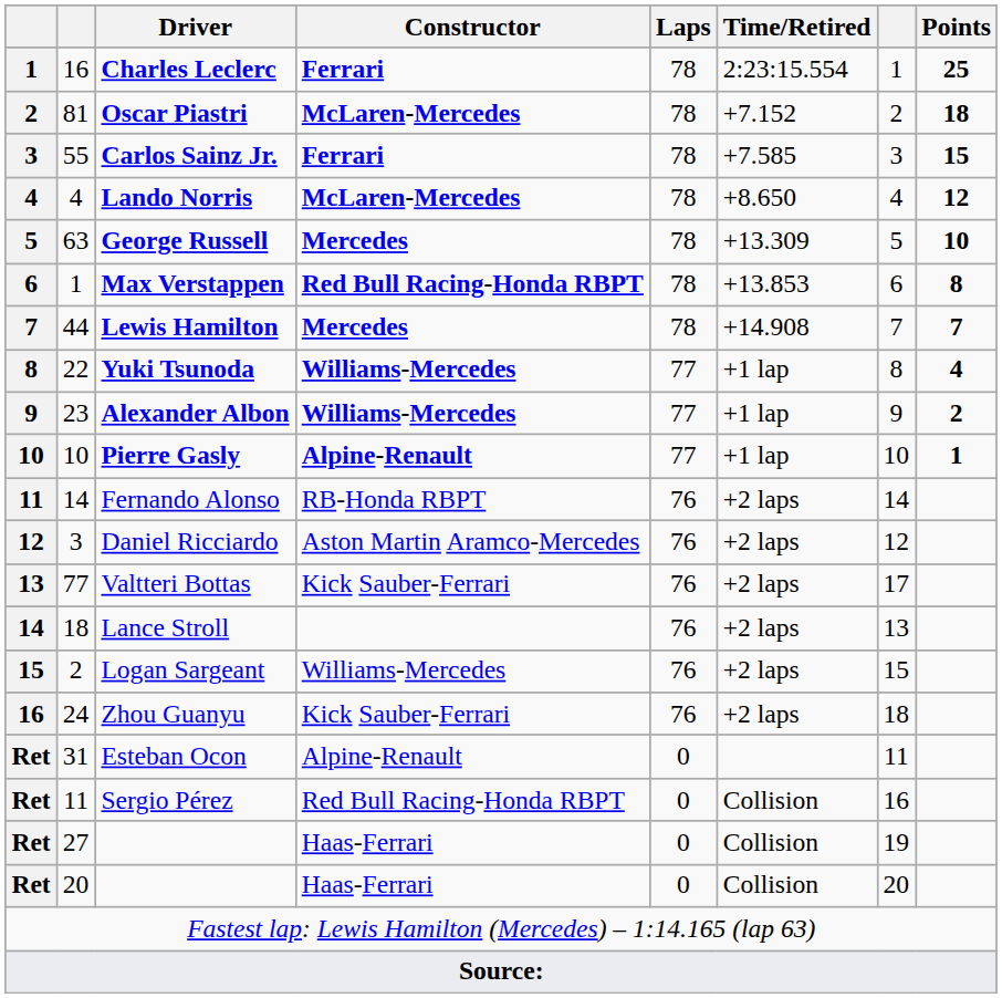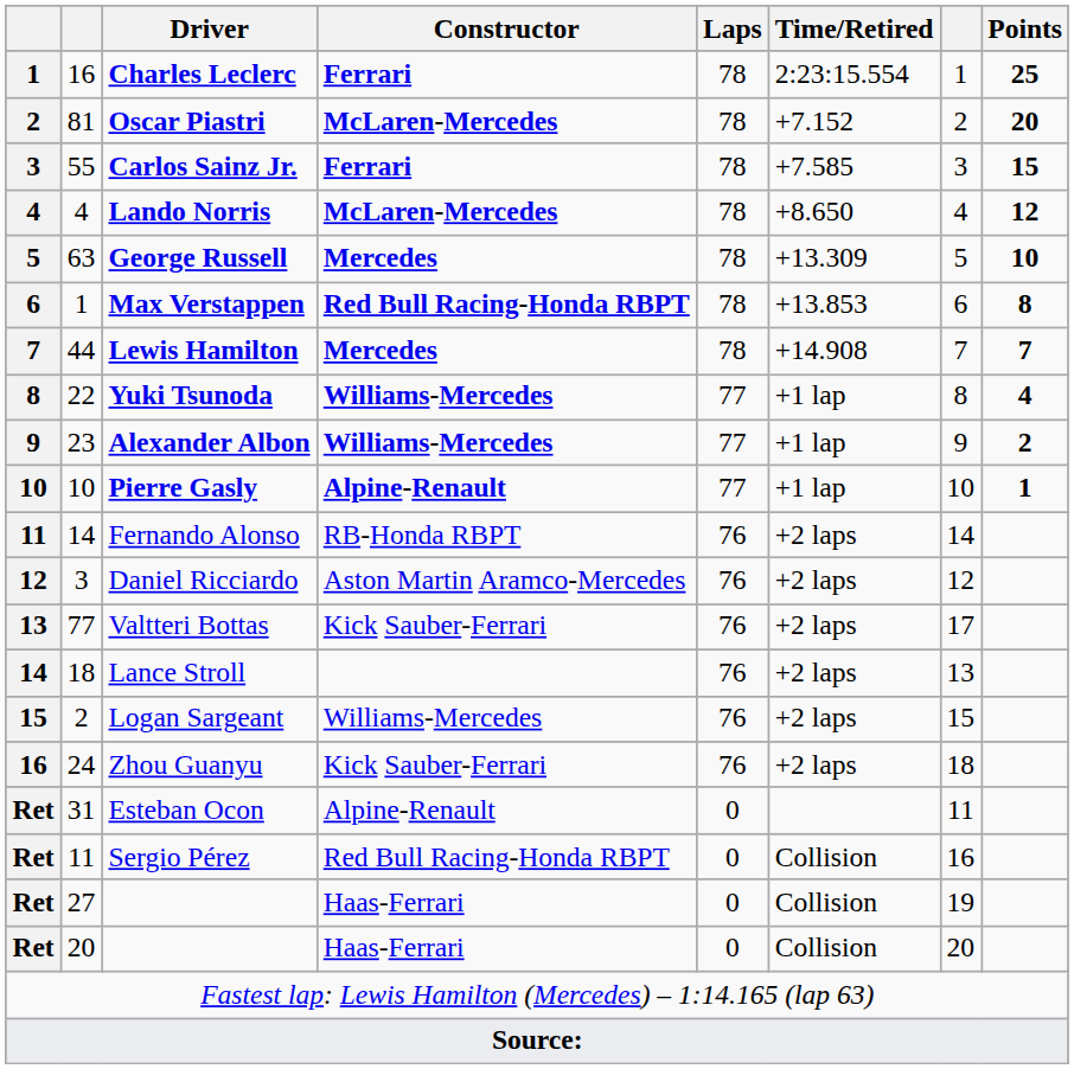 <table class="wikitable sortable" style="font-size: 85%;">
 <tr>
 <th scope="col"></th>
 <th scope="col"></th>
 <th scope="col">Driver</th>
 <th scope="col">Constructor</th>
 <th scope="col" class="unsortable">Laps</th>
 <th scope="col" class="unsortable">Time/Retired</th>
 <th scope="col"></th>
 <th scope="col">Points</th>
 </tr>
 <tr>
 <th>1</th>
 <td align=center>16</td>
 <td data-sort-value="lec"><strong> <a href='#'>Charles Leclerc</a></strong></td>
 <td><strong><a href='#'>Ferrari</a></strong></td>
 <td align=center>78</td>
 <td>2:23:15.554</td>
 <td align=center>1</td>
 <td align=center><strong>25</strong></td>
 </tr>
 <tr>
 <th>2</th>
 <td align=center>81</td>
 <td data-sort-value="pia"> <strong><a href='#'>Oscar Piastri</a></strong></td>
 <td><strong><a href='#'>McLaren</a>-<a href='#'>Mercedes</a></strong></td>
 <td align=center>78</td>
 <td>+7.152</td>
 <td align=center>2</td>
-<td align=center><strong>18</strong></td>
+<td align=center><strong>20</strong></td>
 </tr>
 <tr>
 <th>3</th>
 <td align=center>55</td>
 <td data-sort-value="sai"><strong> <a href='#'>Carlos Sainz Jr.</a></strong></td>
 <td><strong><a href='#'>Ferrari</a></strong></td>
 <td align=center>78</td>
 <td>+7.585</td>
 <td align=center>3</td>
 <td align=center><strong>15</strong></td>
 </tr>
 <tr>
 <th>4</th>
 <td align=center>4</td>
 <td data-sort-value="nor"> <strong><a href='#'>Lando Norris</a></strong></td>
 <td><strong><a href='#'>McLaren</a>-<a href='#'>Mercedes</a></strong></td>
 <td align=center>78</td>
 <td>+8.650</td>
 <td align=center>4</td>
 <td align=center><strong>12</strong></td>
 </tr>
 <tr>
 <th>5</th>
 <td align=center>63</td>
 <td data-sort-value="rus"> <strong><a href='#'>George Russell</a></strong></td>
 <td><strong><a href='#'>Mercedes</a></strong></td>
 <td align=center>78</td>
 <td>+13.309</td>
 <td align=center>5</td>
 <td align=center><strong>10</strong></td>
 </tr>
 <tr>
 <th>6</th>
 <td align=center>1</td>
 <td data-sort-value="ver"><strong> <a href='#'>Max Verstappen</a></strong></td>
 <td><strong><a href='#'>Red Bull Racing</a>-<a href='#'>Honda RBPT</a></strong></td>
 <td align=center>78</td>
 <td>+13.853</td>
 <td align=center>6</td>
 <td align=center><strong>8</strong></td>
 </tr>
 <tr>
 <th>7</th>
 <td align=center>44</td>
 <td data-sort-value="ham"> <strong><a href='#'>Lewis Hamilton</a></strong></td>
 <td><strong><a href='#'>Mercedes</a></strong></td>
 <td align=center>78</td>
 <td>+14.908</td>
 <td align=center>7</td>
 <td align=center><strong>7</strong></td>
 </tr>
 <tr>
 <th>8</th>
 <td align=center>22</td>
 <td data-sort-value="tsu"> <strong><a href='#'>Yuki Tsunoda</a></strong></td>
 <td><strong><a href='#'>Williams</a>-<a href='#'>Mercedes</a></strong></td>
 <td align=center>77</td>
 <td>+1 lap</td>
 <td align=center>8</td>
 <td align=center><strong>4</strong></td>
 </tr>
 <tr>
 <th>9</th>
 <td align=center>23</td>
 <td data-sort-value="alb"> <strong><a href='#'>Alexander Albon</a></strong></td>
 <td><strong><a href='#'>Williams</a>-<a href='#'>Mercedes</a></strong></td>
 <td align=center>77</td>
 <td>+1 lap</td>
 <td align=center>9</td>
 <td align=center><strong>2</strong></td>
 </tr>
 <tr>
 <th>10</th>
 <td align=center>10</td>
 <td data-sort-value="gas"> <strong><a href='#'>Pierre Gasly</a></strong></td>
 <td><strong><a href='#'>Alpine</a>-<a href='#'>Renault</a></strong></td>
 <td align=center>77</td>
 <td>+1 lap</td>
 <td align=center>10</td>
 <td align=center><strong>1</strong></td>
 </tr>
 <tr>
 <th>11</th>
 <td align=center>14</td>
 <td data-sort-value="alo"> <a href='#'>Fernando Alonso</a></td>
 <td><a href='#'>RB</a>-<a href='#'>Honda RBPT</a></td>
 <td align=center>76</td>
 <td>+2 laps</td>
 <td align=center>14</td>
 <td></td>
 </tr>
 <tr>
 <th>12</th>
 <td align=center>3</td>
 <td data-sort-value="ric"> <a href='#'>Daniel Ricciardo</a></td>
 <td><a href='#'>Aston Martin</a> <a href='#'>Aramco</a>-<a href='#'>Mercedes</a></td>
 <td align=center>76</td>
 <td>+2 laps</td>
 <td align=center>12</td>
 <td></td>
 </tr>
 <tr>
 <th>13</th>
 <td align=center>77</td>
 <td data-sort-value="bot"> <a href='#'>Valtteri Bottas</a></td>
 <td><a href='#'>Kick</a> <a href='#'>Sauber</a>-<a href='#'>Ferrari</a></td>
 <td align=center>76</td>
 <td>+2 laps</td>
 <td align=center>17</td>
 <td></td>
 </tr>
 <tr>
 <th>14</th>
 <td align=center>18</td>
 <td data-sort-value="str"> <a href='#'>Lance Stroll</a></td>
 <td></td>
 <td align=center>76</td>
 <td>+2 laps</td>
 <td align=center>13</td>
 <td></td>
 </tr>
 <tr>
 <th>15</th>
 <td align=center>2</td>
 <td data-sort-value="sar"> <a href='#'>Logan Sargeant</a></td>
 <td><a href='#'>Williams</a>-<a href='#'>Mercedes</a></td>
 <td align=center>76</td>
 <td>+2 laps</td>
 <td align=center>15</td>
 <td></td>
 </tr>
 <tr>
 <th>16</th>
 <td align=center>24</td>
 <td data-sort-value="zho"> <a href='#'>Zhou Guanyu</a></td>
 <td><a href='#'>Kick</a> <a href='#'>Sauber</a>-<a href='#'>Ferrari</a></td>
 <td align=center>76</td>
 <td>+2 laps</td>
 <td align=center>18</td>
 <td></td>
 </tr>
 <tr>
 <th data-sort-value="17">Ret</th>
 <td align=center>31</td>
 <td data-sort-value="oco"> <a href='#'>Esteban Ocon</a></td>
 <td><a href='#'>Alpine</a>-<a href='#'>Renault</a></td>
 <td align=center>0</td>
 <td></td>
 <td align=center>11</td>
 <td></td>
 </tr>
 <tr>
 <th data-sort-value="18">Ret</th>
 <td align=center>11</td>
 <td data-sort-value="per"> <a href='#'>Sergio Pérez</a></td>
 <td><a href='#'>Red Bull Racing</a>-<a href='#'>Honda RBPT</a></td>
 <td align=center>0</td>
 <td>Collision</td>
 <td align=center>16</td>
 <td></td>
 </tr>
 <tr>
 <th data-sort-value="18">Ret</th>
 <td align=center>27</td>
 <td data-sort-value="hul"></td>
 <td><a href='#'>Haas</a>-<a href='#'>Ferrari</a></td>
 <td align=center>0</td>
 <td>Collision</td>
 <td align=center>19</td>
 <td></td>
 </tr>
 <tr>
 <th data-sort-value="18">Ret</th>
 <td align=center>20</td>
 <td data-sort-value="mag"></td>
 <td><a href='#'>Haas</a>-<a href='#'>Ferrari</a></td>
 <td align=center>0</td>
 <td>Collision</td>
 <td align=center>20</td>
 <td></td>
 </tr>
 <tr class="sortbottom">
 <td colspan="8" align="center"><em><a href='#'>Fastest lap</a>:</em>  <em><a href='#'>Lewis Hamilton</a> (<a href='#'>Mercedes</a>) – 1:14.165 (lap 63)</em></td>
 </tr>
 <tr class="sortbottom">
 <td colspan="8" style="background-color:#eaecf0;text-align:center"><strong>Source:</strong></td>
 </tr>
 </table>
